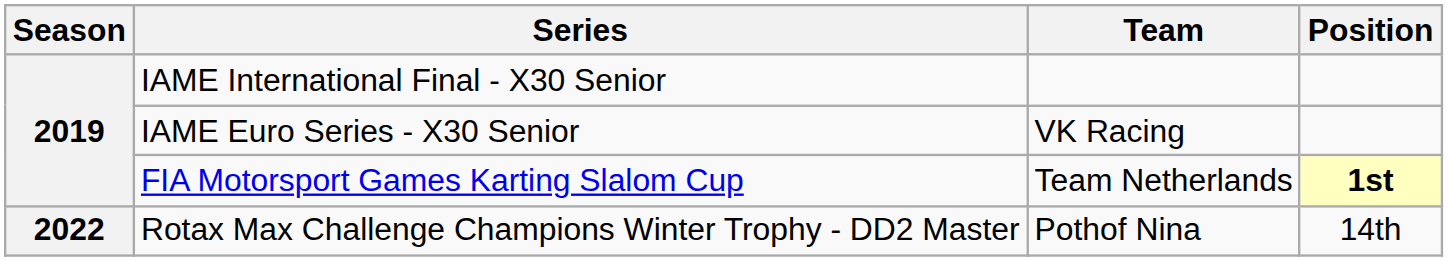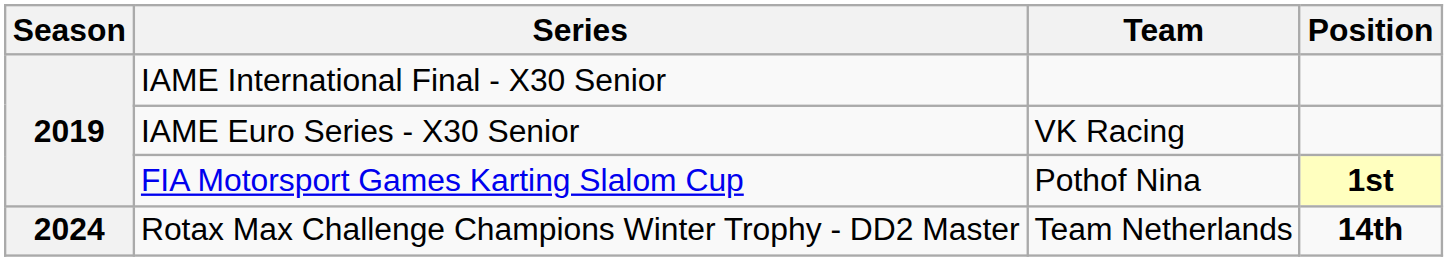 <table class="wikitable" style="font-size: 85%; text-align:center">
 <tr>
 <th>Season</th>
 <th>Series</th>
 <th>Team</th>
 <th>Position</th>
 </tr>
 <tr>
 <th rowspan="3">2019</th>
 <td align="left">IAME International Final - X30 Senior</td>
 <td align="left"></td>
 <td></td>
 </tr>
 <tr>
 <td align="left">IAME Euro Series - X30 Senior</td>
 <td align="left">VK Racing</td>
 <td></td>
 </tr>
 <tr>
 <td align="left"><a href='#'>FIA Motorsport Games Karting Slalom Cup</a></td>
-<td align="left">Team Netherlands</td>
+<td align="left">Pothof Nina</td>
 <td style="background:#FFFFBF;"><strong>1st</strong></td>
 </tr>
 <tr>
-<th>2022</th>
+<th>2024</th>
 <td align="left">Rotax Max Challenge Champions Winter Trophy - DD2 Master</td>
-<td align="left">Pothof Nina</td>
-<td>14th</td>
+<td align="left">Team Netherlands</td>
+<td><strong>14th</strong></td>
 </tr>
 </table>
